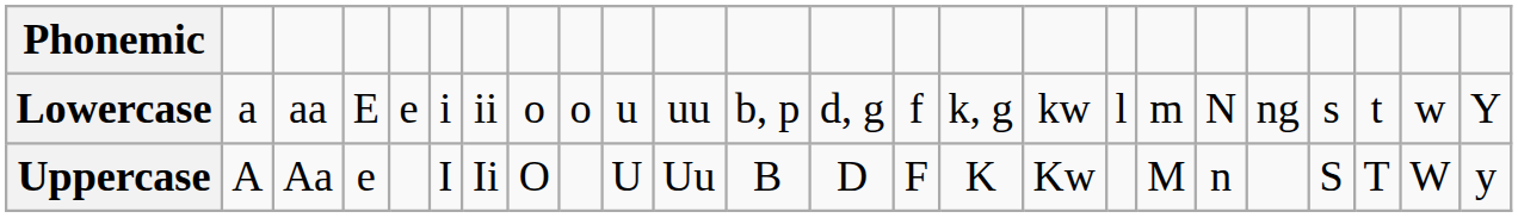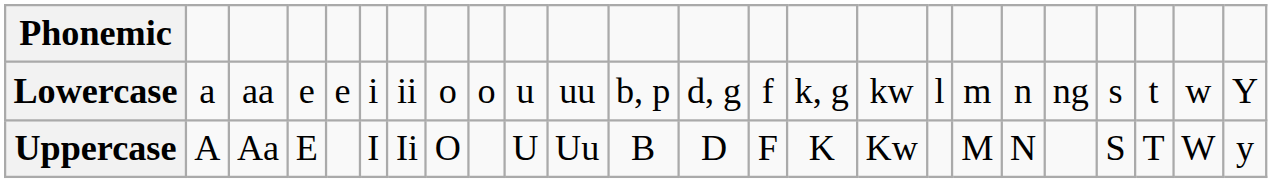 <table class="wikitable" style="text-align:center">
 <tr>
 <th>Phonemic</th>
 <td></td>
 <td></td>
 <td></td>
 <td></td>
 <td></td>
 <td></td>
 <td></td>
 <td></td>
 <td></td>
 <td></td>
 <td></td>
 <td></td>
 <td></td>
 <td></td>
 <td></td>
 <td></td>
 <td></td>
 <td></td>
 <td></td>
 <td></td>
 <td></td>
 <td></td>
 <td></td>
 </tr>
 <tr>
 <th>Lowercase</th>
 <td>a</td>
 <td>aa</td>
-<td>E</td>
+<td>e</td>
 <td>e</td>
 <td>i</td>
 <td>ii</td>
 <td>o</td>
 <td>o</td>
 <td>u</td>
 <td>uu</td>
 <td>b, p</td>
 <td>d, g</td>
 <td>f</td>
 <td>k, g</td>
 <td>kw</td>
 <td>l</td>
 <td>m</td>
-<td>N</td>
+<td>n</td>
 <td>ng</td>
 <td>s</td>
 <td>t</td>
 <td>w</td>
 <td>Y</td>
 </tr>
 <tr>
 <th>Uppercase</th>
 <td>A</td>
 <td>Aa</td>
-<td>e</td>
+<td>E</td>
 <td></td>
 <td>I</td>
 <td>Ii</td>
 <td>O</td>
 <td></td>
 <td>U</td>
 <td>Uu</td>
 <td>B</td>
 <td>D</td>
 <td>F</td>
 <td>K</td>
 <td>Kw</td>
 <td></td>
 <td>M</td>
-<td>n</td>
+<td>N</td>
 <td></td>
 <td>S</td>
 <td>T</td>
 <td>W</td>
 <td>y</td>
 </tr>
 </table>
